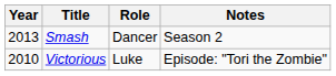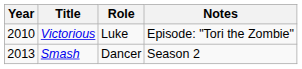 <table class="wikitable sortable">
 <tr>
 <th>Year</th>
 <th>Title</th>
 <th>Role</th>
 <th>Notes</th>
 </tr>
 <tr>
+<td>2010</td>
+<td><em><a href='#'>Victorious</a></em></td>
+<td>Luke</td>
+<td>Episode: "Tori the Zombie"</td>
+</tr>
+<tr>
 <td>2013</td>
 <td><em><a href='#'>Smash</a></em></td>
 <td>Dancer</td>
 <td>Season 2</td>
 </tr>
-<tr>
-<td>2010</td>
-<td><em><a href='#'>Victorious</a></em></td>
-<td>Luke</td>
-<td>Episode: "Tori the Zombie"</td>
-</tr>
 </table>
